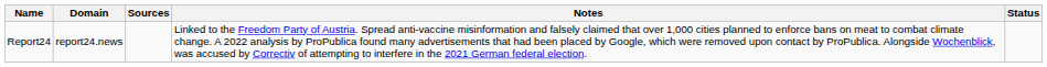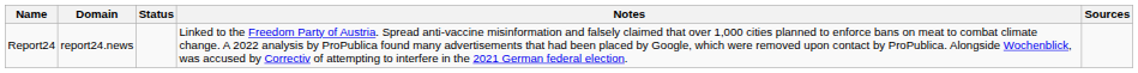 <table class="wikitable sortable mw-collapsible">
 <tr>
 <th>Name</th>
 <th>Domain</th>
+<th>Status</th>
+<th class="sortable">Notes</th>
 <th class="unsortable">Sources</th>
-<th class="sortable">Notes</th>
-<th>Status</th>
 </tr>
 <tr>
 <td>Report24</td>
 <td>report24.news</td>
 <td></td>
 <td>Linked to the <a href='#'>Freedom Party of Austria</a>. Spread anti-vaccine misinformation and falsely claimed that over 1,000 cities planned to enforce bans on meat to combat climate change. A 2022 analysis by ProPublica found many advertisements that had been placed by Google, which were removed upon contact by ProPublica. Alongside <a href='#'>Wochenblick</a>, was accused by <a href='#'>Correctiv</a> of attempting to interfere in the <a href='#'>2021 German federal election</a>.</td>
 <td></td>
 </tr>
 </table>
